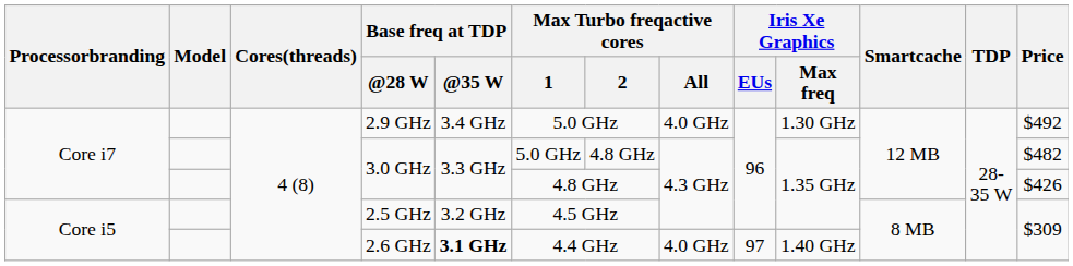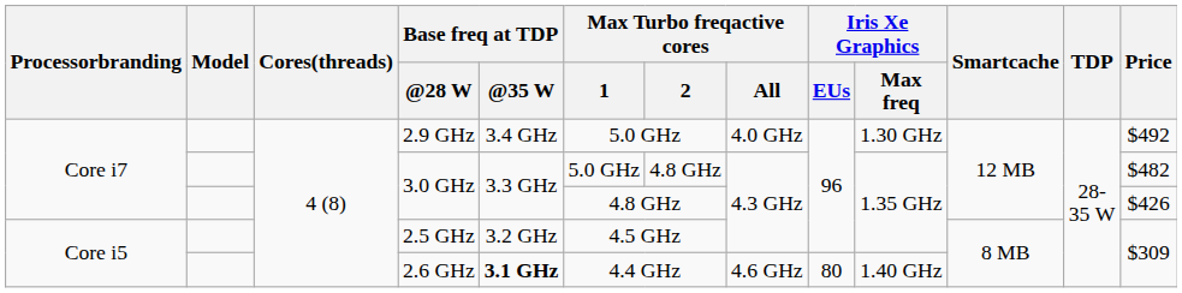 <table class="wikitable sortable" style="text-align: center;">
 <tr>
 <th rowspan="2">Processorbranding</th>
 <th rowspan="2">Model</th>
 <th rowspan="2">Cores(threads)</th>
 <th colspan="2">Base freq at TDP</th>
 <th colspan="3">Max Turbo freqactive cores</th>
 <th colspan="2"><a href='#'>Iris Xe Graphics</a></th>
 <th rowspan="2">Smartcache</th>
 <th rowspan="2">TDP</th>
 <th rowspan="2">Price</th>
 </tr>
 <tr style="line-height:110%;">
 <th>@28 W</th>
 <th>@35 W</th>
 <th>1</th>
 <th>2</th>
 <th>All</th>
 <th><a href='#'>EUs</a></th>
 <th>Max freq</th>
 </tr>
 <tr>
 <td rowspan="3">Core i7</td>
 <td></td>
 <td rowspan="5">4 (8)</td>
 <td>2.9 GHz</td>
 <td>3.4 GHz</td>
 <td colspan="2">5.0 GHz</td>
 <td>4.0 GHz</td>
 <td rowspan="4">96</td>
 <td>1.30 GHz</td>
 <td rowspan="3">12 MB</td>
 <td rowspan="5">28-35 W</td>
 <td>$492</td>
 </tr>
 <tr>
 <td></td>
 <td rowspan="2">3.0 GHz</td>
 <td rowspan="2">3.3 GHz</td>
 <td>5.0 GHz</td>
 <td>4.8 GHz</td>
 <td rowspan="3">4.3 GHz</td>
 <td rowspan="3">1.35 GHz</td>
 <td>$482</td>
 </tr>
 <tr>
 <td></td>
 <td colspan="2">4.8 GHz</td>
 <td>$426</td>
 </tr>
 <tr>
 <td rowspan="2">Core i5</td>
 <td></td>
 <td>2.5 GHz</td>
 <td>3.2 GHz</td>
 <td colspan="2">4.5 GHz</td>
 <td rowspan="2">8 MB</td>
 <td rowspan="2">$309</td>
 </tr>
 <tr>
 <td></td>
 <td>2.6 GHz</td>
 <td><strong>3.1 GHz</strong></td>
 <td colspan="2">4.4 GHz</td>
-<td>4.0 GHz</td>
-<td>97</td>
+<td>4.6 GHz</td>
+<td>80</td>
 <td>1.40 GHz</td>
 </tr>
 </table>
